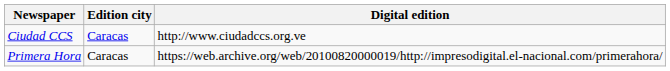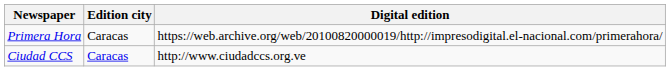 <table class="wikitable sortable">
 <tr align="center">
 <th>Newspaper</th>
 <th>Edition city</th>
 <th>Digital edition</th>
 </tr>
 <tr>
+<td><em><a href='#'>Primera Hora</a></em></td>
+<td>Caracas</td>
+<td>https://web.archive.org/web/20100820000019/http://impresodigital.el-nacional.com/primerahora/</td>
+</tr>
+<tr>
 <td><em><a href='#'>Ciudad CCS</a></em></td>
 <td><a href='#'>Caracas</a></td>
 <td>http://www.ciudadccs.org.ve</td>
 </tr>
-<tr>
-<td><em><a href='#'>Primera Hora</a></em></td>
-<td>Caracas</td>
-<td>https://web.archive.org/web/20100820000019/http://impresodigital.el-nacional.com/primerahora/</td>
-</tr>
 </table>
